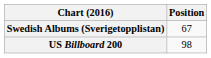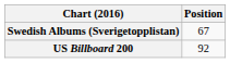 <table class="wikitable plainrowheaders">
 <tr>
 <th>Chart (2016)</th>
 <th>Position</th>
 </tr>
 <tr>
 <th scope="row">Swedish Albums (Sverigetopplistan)</th>
 <td style="text-align:center;">67</td>
 </tr>
 <tr>
 <th scope="row">US <em>Billboard</em> 200</th>
-<td style="text-align:center;">98</td>
+<td style="text-align:center;">92</td>
 </tr>
 </table>
